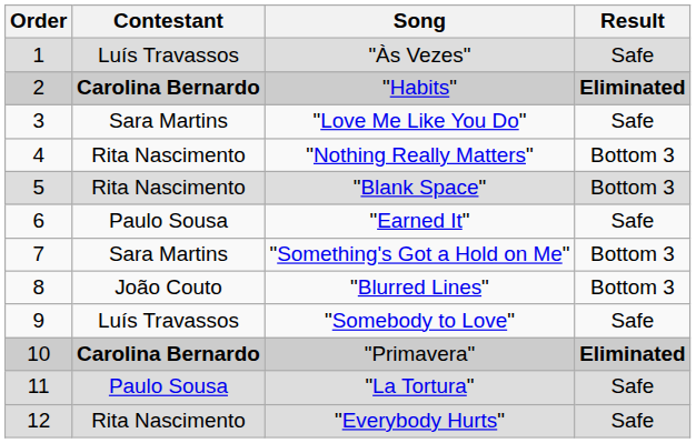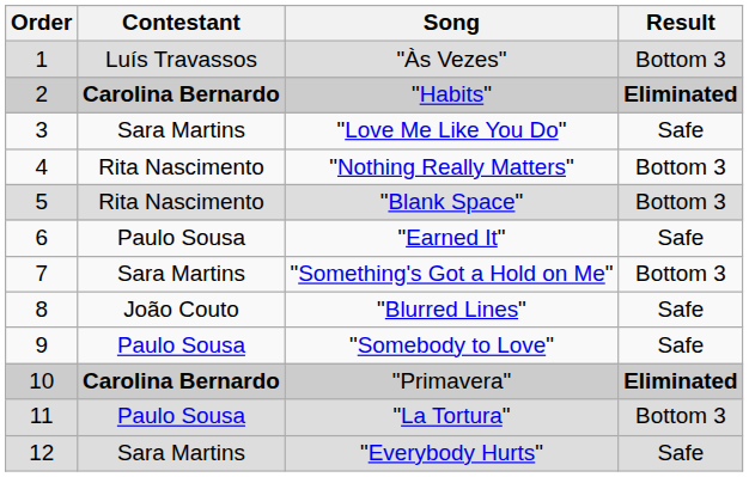 <table class="wikitable plainrowheaders" style="text-align:center;">
 <tr>
 <th>Order</th>
 <th>Contestant</th>
 <th>Song</th>
 <th>Result</th>
 </tr>
 <tr style="background:#ddd;">
 <td>1</td>
 <td>Luís Travassos</td>
 <td>"Às Vezes"</td>
-<td>Safe</td>
+<td>Bottom 3</td>
 </tr>
 <tr style="background:#ccc;">
 <td>2</td>
 <td><strong>Carolina Bernardo</strong></td>
 <td>"<a href='#'>Habits</a>"</td>
 <td><strong>Eliminated</strong></td>
 </tr>
 <tr>
 <td>3</td>
 <td>Sara Martins</td>
 <td>"<a href='#'>Love Me Like You Do</a>"</td>
 <td>Safe</td>
 </tr>
 <tr>
 <td>4</td>
 <td>Rita Nascimento</td>
 <td>"<a href='#'>Nothing Really Matters</a>"</td>
 <td>Bottom 3</td>
 </tr>
 <tr style="background:#ddd;">
 <td>5</td>
 <td>Rita Nascimento</td>
 <td>"<a href='#'>Blank Space</a>"</td>
 <td>Bottom 3</td>
 </tr>
 <tr>
 <td>6</td>
 <td>Paulo Sousa</td>
 <td>"<a href='#'>Earned It</a>"</td>
 <td>Safe</td>
 </tr>
 <tr>
 <td>7</td>
 <td>Sara Martins</td>
 <td>"<a href='#'>Something's Got a Hold on Me</a>"</td>
 <td>Bottom 3</td>
 </tr>
 <tr>
 <td>8</td>
 <td>João Couto</td>
 <td>"<a href='#'>Blurred Lines</a>"</td>
-<td>Bottom 3</td>
+<td>Safe</td>
 </tr>
 <tr>
 <td>9</td>
-<td>Luís Travassos</td>
+<td><a href='#'>Paulo Sousa</a></td>
 <td>"<a href='#'>Somebody to Love</a>"</td>
 <td>Safe</td>
 </tr>
 <tr style="background:#ccc;">
 <td>10</td>
 <td><strong>Carolina Bernardo</strong></td>
 <td>"Primavera"</td>
 <td><strong>Eliminated</strong></td>
 </tr>
 <tr style="background:#ddd;">
 <td>11</td>
 <td><a href='#'>Paulo Sousa</a></td>
 <td>"<a href='#'>La Tortura</a>"</td>
-<td>Safe</td>
+<td>Bottom 3</td>
 </tr>
 <tr style="background:#ddd;">
 <td>12</td>
-<td>Rita Nascimento</td>
+<td>Sara Martins</td>
 <td>"<a href='#'>Everybody Hurts</a>"</td>
 <td>Safe</td>
 </tr>
 </table>
